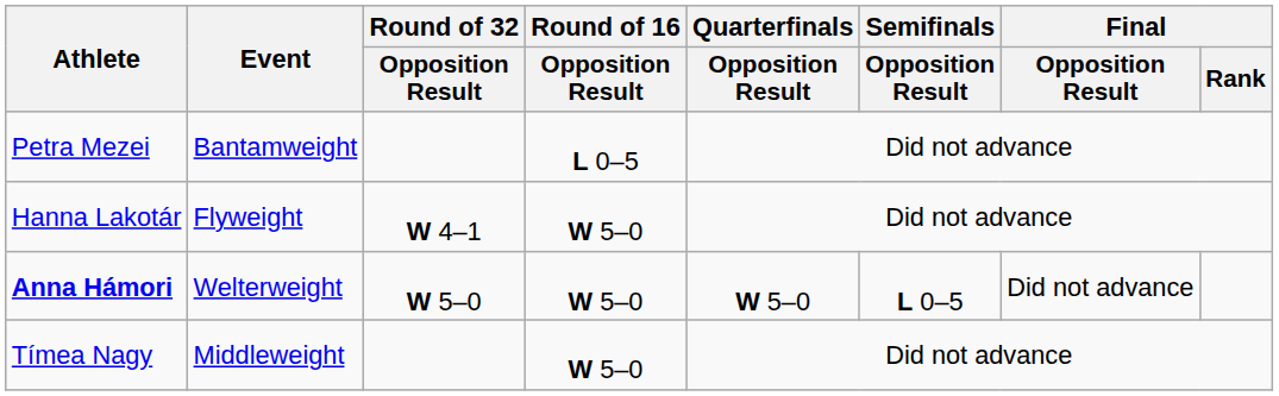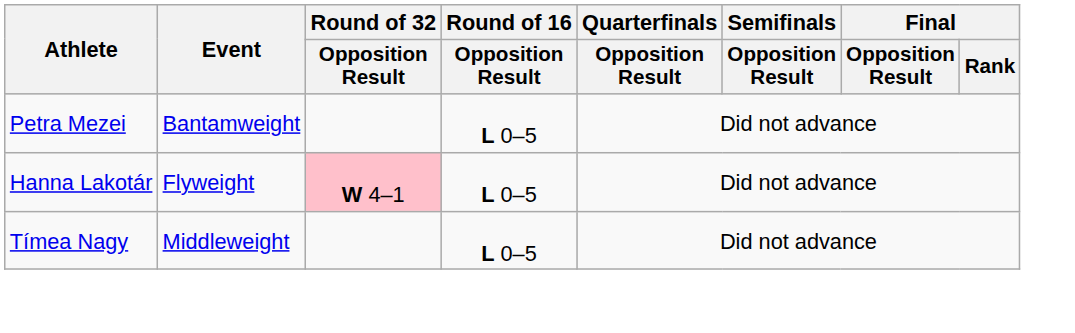 <table class="wikitable" style="font-size:90%">
 <tr>
 <th rowspan="2">Athlete</th>
 <th rowspan="2">Event</th>
 <th>Round of 32</th>
 <th>Round of 16</th>
 <th>Quarterfinals</th>
 <th>Semifinals</th>
 <th colspan=2>Final</th>
 </tr>
 <tr style="font-size:95%">
 <th>Opposition<br>Result</th>
 <th>Opposition<br>Result</th>
 <th>Opposition<br>Result</th>
 <th>Opposition<br>Result</th>
 <th>Opposition<br>Result</th>
 <th>Rank</th>
 </tr>
 <tr align=center>
 <td align=left><a href='#'>Petra Mezei</a></td>
 <td align=left><a href='#'>Bantamweight</a></td>
 <td></td>
 <td><br><strong>L</strong> 0–5</td>
 <td colspan=4>Did not advance</td>
 </tr>
 <tr align=center>
 <td align=left><a href='#'>Hanna Lakotár</a></td>
 <td align=left><a href='#'>Flyweight</a></td>
-<td><br><strong>W</strong> 4–1</td>
-<td><br><strong>W</strong> 5–0</td>
+<td style="background: pink;"><br><strong>W</strong> 4–1</td>
+<td><br><strong>L</strong> 0–5</td>
 <td colspan=4>Did not advance</td>
-</tr>
-<tr align=center>
-<td align=left><strong><a href='#'>Anna Hámori</a></strong></td>
-<td align=left><a href='#'>Welterweight</a></td>
-<td><br><strong>W</strong> 5–0</td>
-<td><br><strong>W</strong> 5–0</td>
-<td><br><strong>W</strong> 5–0</td>
-<td><br><strong>L</strong> 0–5</td>
-<td>Did not advance</td>
-<td></td>
 </tr>
 <tr align=center>
 <td align=left><a href='#'>Tímea Nagy</a></td>
 <td align=left><a href='#'>Middleweight</a></td>
 <td></td>
-<td><br><strong>W</strong> 5–0</td>
+<td><br><strong>L</strong> 0–5</td>
 <td colspan=4>Did not advance</td>
 </tr>
 </table>
